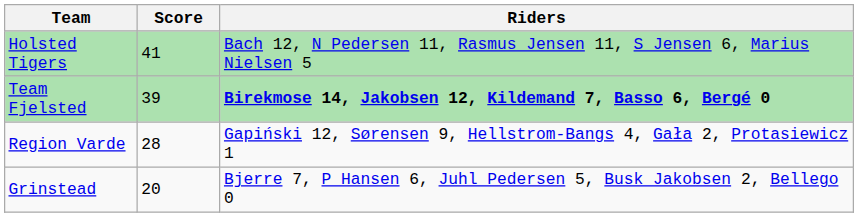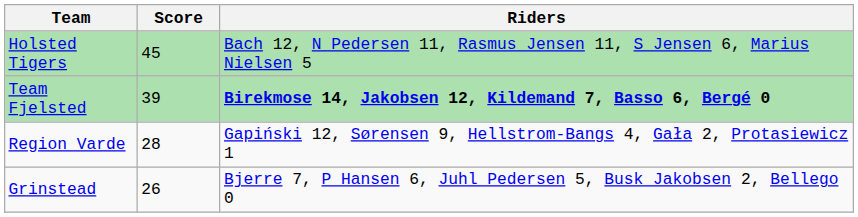 <table class="wikitable" style="font-size: 100%">
 <tr>
 <th width=100>Team</th>
 <th width=60>Score</th>
 <th width=500>Riders</th>
 </tr>
 <tr style="background:#ACE1AF;">
 <td><a href='#'>Holsted Tigers</a></td>
-<td>41</td>
+<td>45</td>
 <td><a href='#'>Bach</a> 12, <a href='#'>N Pedersen</a> 11, <a href='#'>Rasmus Jensen</a> 11, <a href='#'>S Jensen</a> 6, <a href='#'>Marius Nielsen</a> 5</td>
 </tr>
 <tr style="background:#ACE1AF;">
 <td><a href='#'>Team Fjelsted</a></td>
 <td>39</td>
 <td><strong><a href='#'>Birekmose</a> 14, <a href='#'>Jakobsen</a> 12, <a href='#'>Kildemand</a> 7, <a href='#'>Basso</a> 6, <a href='#'>Bergé</a> 0</strong></td>
 </tr>
 <tr>
 <td><a href='#'>Region Varde</a></td>
 <td>28</td>
 <td><a href='#'>Gapiński</a> 12, <a href='#'>Sørensen</a> 9, <a href='#'>Hellstrom-Bangs</a> 4, <a href='#'>Gała</a> 2, <a href='#'>Protasiewicz</a> 1</td>
 </tr>
 <tr>
 <td><a href='#'>Grinstead</a></td>
-<td>20</td>
+<td>26</td>
 <td><a href='#'>Bjerre</a> 7, <a href='#'>P Hansen</a> 6, <a href='#'>Juhl Pedersen</a> 5, <a href='#'>Busk Jakobsen</a> 2, <a href='#'>Bellego</a> 0</td>
 </tr>
 </table>
